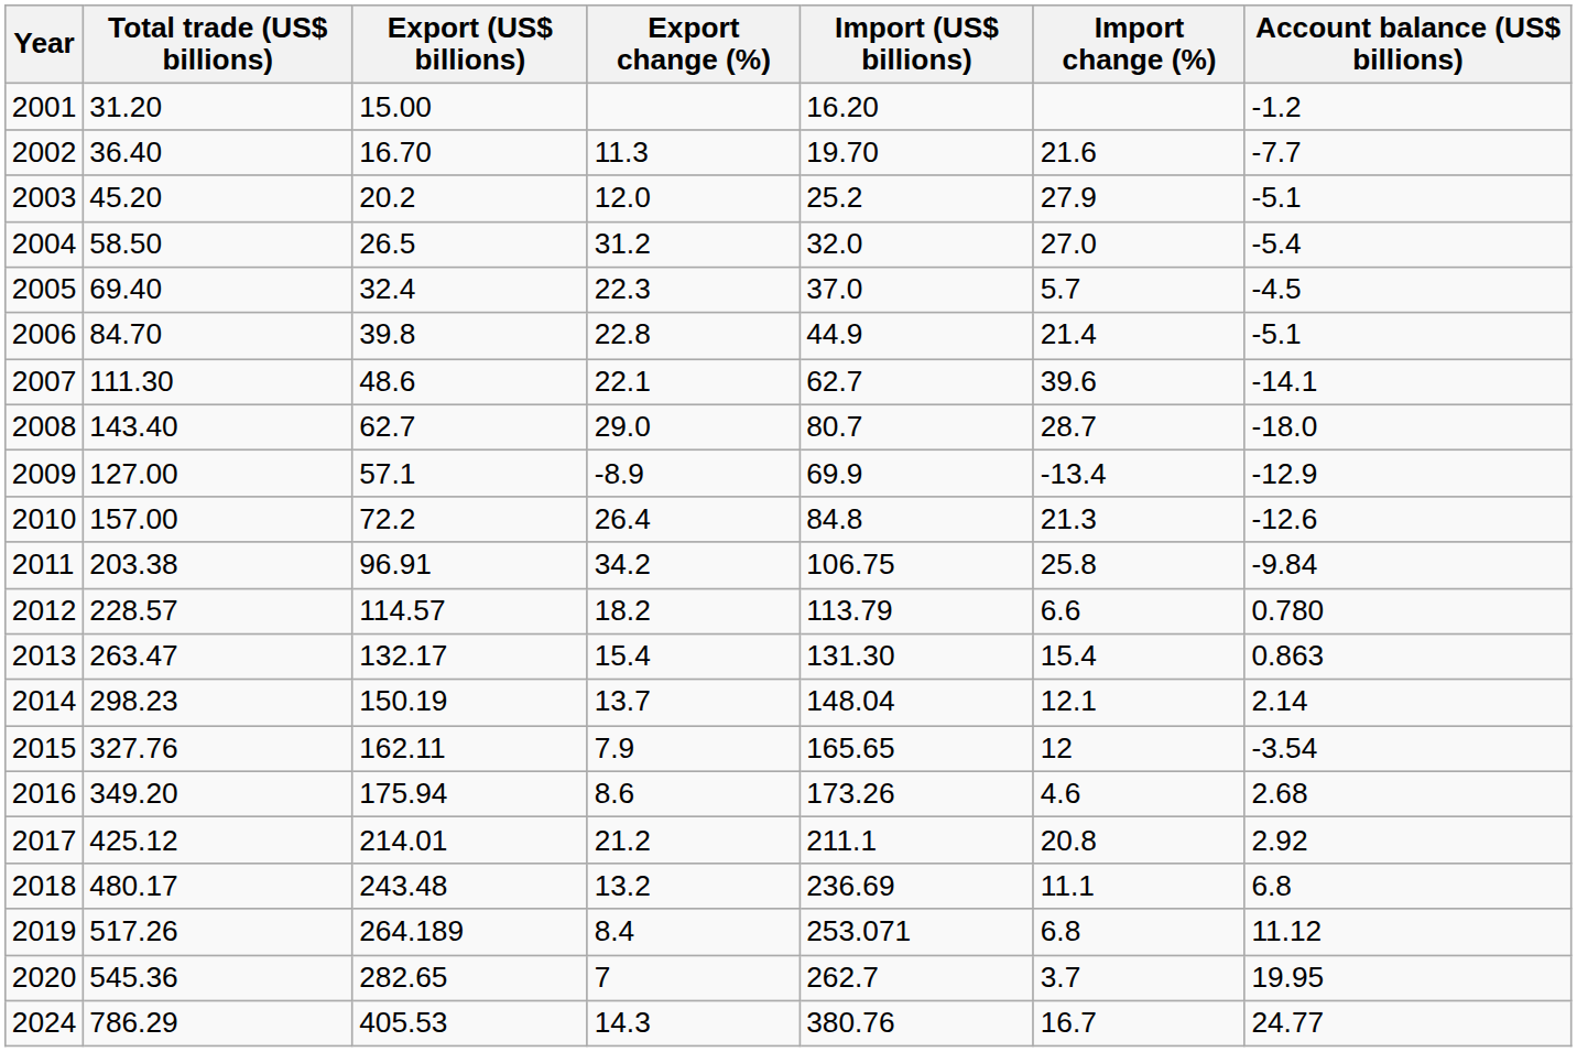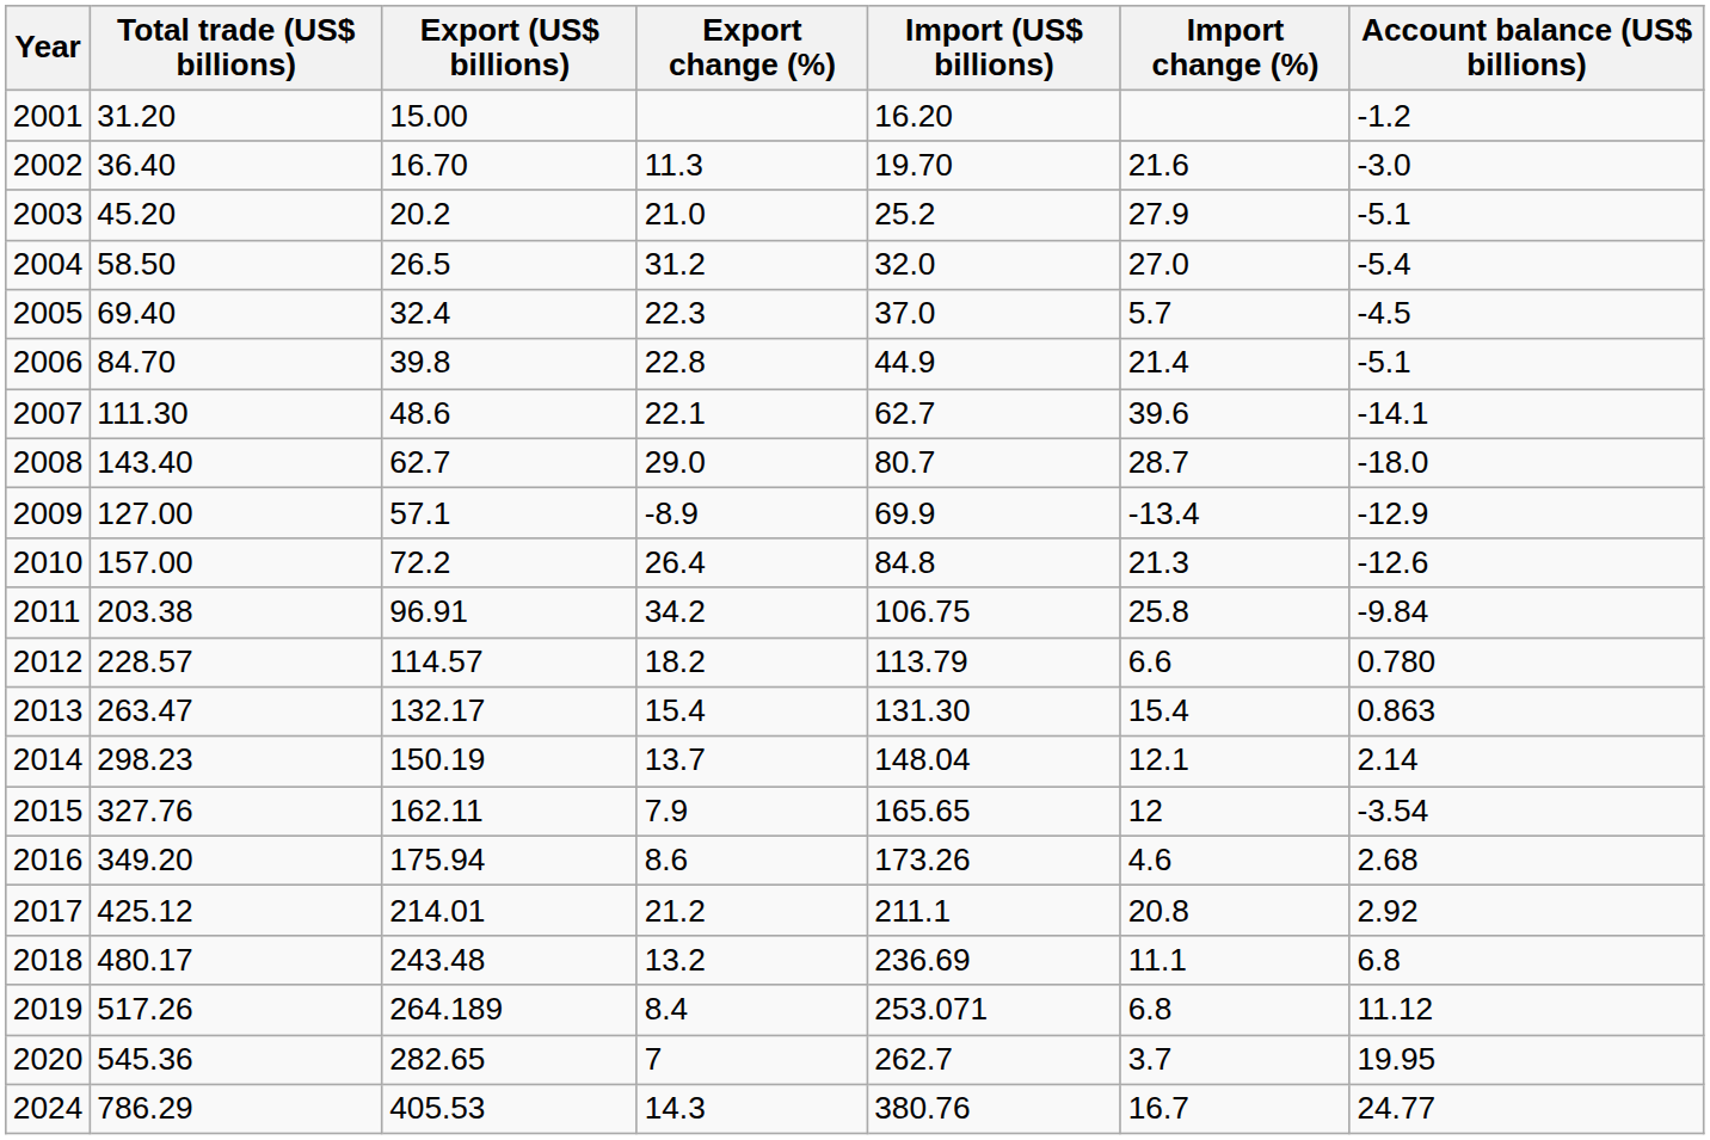 <table class="wikitable">
 <tr>
 <th>Year</th>
 <th>Total trade (US$ billions)</th>
 <th>Export (US$ billions)</th>
 <th>Export change (%)</th>
 <th>Import (US$ billions)</th>
 <th>Import change (%)</th>
 <th>Account balance (US$ billions)</th>
 </tr>
 <tr>
 <td>2001</td>
 <td>31.20</td>
 <td>15.00</td>
 <td></td>
 <td>16.20</td>
 <td></td>
 <td>-1.2</td>
 </tr>
 <tr>
 <td>2002</td>
 <td>36.40</td>
 <td>16.70</td>
 <td>11.3</td>
 <td>19.70</td>
 <td>21.6</td>
-<td>-7.7</td>
+<td>-3.0</td>
 </tr>
 <tr>
 <td>2003</td>
 <td>45.20</td>
 <td>20.2</td>
-<td>12.0</td>
+<td>21.0</td>
 <td>25.2</td>
 <td>27.9</td>
 <td>-5.1</td>
 </tr>
 <tr>
 <td>2004</td>
 <td>58.50</td>
 <td>26.5</td>
 <td>31.2</td>
 <td>32.0</td>
 <td>27.0</td>
 <td>-5.4</td>
 </tr>
 <tr>
 <td>2005</td>
 <td>69.40</td>
 <td>32.4</td>
 <td>22.3</td>
 <td>37.0</td>
 <td>5.7</td>
 <td>-4.5</td>
 </tr>
 <tr>
 <td>2006</td>
 <td>84.70</td>
 <td>39.8</td>
 <td>22.8</td>
 <td>44.9</td>
 <td>21.4</td>
 <td>-5.1</td>
 </tr>
 <tr>
 <td>2007</td>
 <td>111.30</td>
 <td>48.6</td>
 <td>22.1</td>
 <td>62.7</td>
 <td>39.6</td>
 <td>-14.1</td>
 </tr>
 <tr>
 <td>2008</td>
 <td>143.40</td>
 <td>62.7</td>
 <td>29.0</td>
 <td>80.7</td>
 <td>28.7</td>
 <td>-18.0</td>
 </tr>
 <tr>
 <td>2009</td>
 <td>127.00</td>
 <td>57.1</td>
 <td>-8.9</td>
 <td>69.9</td>
 <td>-13.4</td>
 <td>-12.9</td>
 </tr>
 <tr>
 <td>2010</td>
 <td>157.00</td>
 <td>72.2</td>
 <td>26.4</td>
 <td>84.8</td>
 <td>21.3</td>
 <td>-12.6</td>
 </tr>
 <tr>
 <td>2011</td>
 <td>203.38</td>
 <td>96.91</td>
 <td>34.2</td>
 <td>106.75</td>
 <td>25.8</td>
 <td>-9.84</td>
 </tr>
 <tr>
 <td>2012</td>
 <td>228.57</td>
 <td>114.57</td>
 <td>18.2</td>
 <td>113.79</td>
 <td>6.6</td>
 <td>0.780</td>
 </tr>
 <tr>
 <td>2013</td>
 <td>263.47</td>
 <td>132.17</td>
 <td>15.4</td>
 <td>131.30</td>
 <td>15.4</td>
 <td>0.863</td>
 </tr>
 <tr>
 <td>2014</td>
 <td>298.23</td>
 <td>150.19</td>
 <td>13.7</td>
 <td>148.04</td>
 <td>12.1</td>
 <td>2.14</td>
 </tr>
 <tr>
 <td>2015</td>
 <td>327.76</td>
 <td>162.11</td>
 <td>7.9</td>
 <td>165.65</td>
 <td>12</td>
 <td>-3.54</td>
 </tr>
 <tr>
 <td>2016</td>
 <td>349.20</td>
 <td>175.94</td>
 <td>8.6</td>
 <td>173.26</td>
 <td>4.6</td>
 <td>2.68</td>
 </tr>
 <tr>
 <td>2017</td>
 <td>425.12</td>
 <td>214.01</td>
 <td>21.2</td>
 <td>211.1</td>
 <td>20.8</td>
 <td>2.92</td>
 </tr>
 <tr>
 <td>2018</td>
 <td>480.17</td>
 <td>243.48</td>
 <td>13.2</td>
 <td>236.69</td>
 <td>11.1</td>
 <td>6.8</td>
 </tr>
 <tr>
 <td>2019</td>
 <td>517.26</td>
 <td>264.189</td>
 <td>8.4</td>
 <td>253.071</td>
 <td>6.8</td>
 <td>11.12</td>
 </tr>
 <tr>
 <td>2020</td>
 <td>545.36</td>
 <td>282.65</td>
 <td>7</td>
 <td>262.7</td>
 <td>3.7</td>
 <td>19.95</td>
 </tr>
 <tr>
 <td>2024</td>
 <td>786.29</td>
 <td>405.53</td>
 <td>14.3</td>
 <td>380.76</td>
 <td>16.7</td>
 <td>24.77</td>
 </tr>
 </table>
